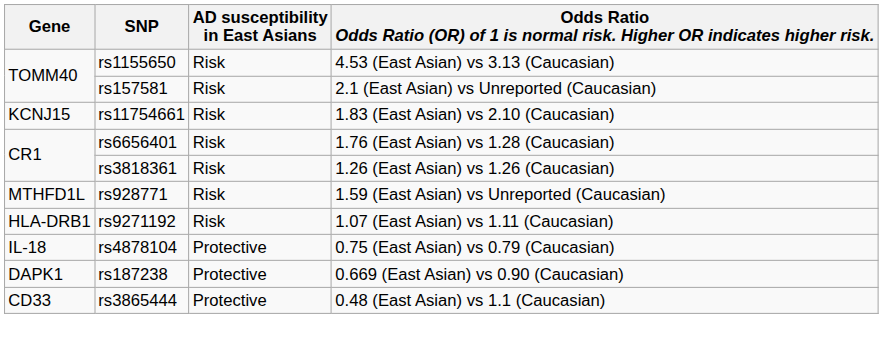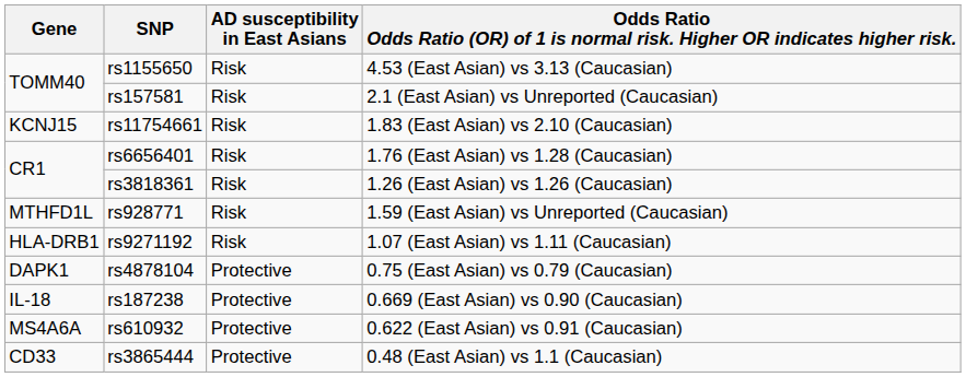 <table class="wikitable floatright">
 <tr>
 <th>Gene</th>
 <th>SNP</th>
 <th>AD susceptibility<br>in East Asians</th>
 <th>Odds Ratio<br><strong><em>Odds Ratio (OR) of 1 is normal risk.</em></strong> <strong><em>Higher OR indicates higher risk.</em></strong></th>
 </tr>
 <tr>
 <td rowspan="2">TOMM40</td>
 <td>rs1155650</td>
 <td>Risk</td>
 <td>4.53 (East Asian) vs 3.13 (Caucasian)</td>
 </tr>
 <tr>
 <td>rs157581</td>
 <td>Risk</td>
 <td>2.1 (East Asian) vs Unreported (Caucasian)</td>
 </tr>
 <tr>
 <td>KCNJ15</td>
 <td>rs11754661</td>
 <td>Risk</td>
 <td>1.83 (East Asian) vs 2.10 (Caucasian)</td>
 </tr>
 <tr>
 <td rowspan="2">CR1</td>
 <td>rs6656401</td>
 <td>Risk</td>
 <td>1.76 (East Asian) vs 1.28 (Caucasian)</td>
 </tr>
 <tr>
 <td>rs3818361</td>
 <td>Risk</td>
 <td>1.26 (East Asian) vs 1.26 (Caucasian)</td>
 </tr>
 <tr>
 <td>MTHFD1L</td>
 <td>rs928771</td>
 <td>Risk</td>
 <td>1.59 (East Asian) vs Unreported (Caucasian)</td>
 </tr>
 <tr>
 <td>HLA-DRB1</td>
 <td>rs9271192</td>
 <td>Risk</td>
 <td>1.07 (East Asian) vs 1.11 (Caucasian)</td>
 </tr>
 <tr>
-<td>IL-18</td>
+<td>DAPK1</td>
 <td>rs4878104</td>
 <td>Protective</td>
 <td>0.75 (East Asian) vs 0.79 (Caucasian)</td>
 </tr>
 <tr>
-<td>DAPK1</td>
+<td>IL-18</td>
 <td>rs187238</td>
 <td>Protective</td>
 <td>0.669 (East Asian) vs 0.90 (Caucasian)</td>
+</tr>
+<tr>
+<td>MS4A6A</td>
+<td>rs610932</td>
+<td>Protective</td>
+<td>0.622 (East Asian) vs 0.91 (Caucasian)</td>
 </tr>
 <tr>
 <td>CD33</td>
 <td>rs3865444</td>
 <td>Protective</td>
 <td>0.48 (East Asian) vs 1.1 (Caucasian)</td>
 </tr>
 </table>
